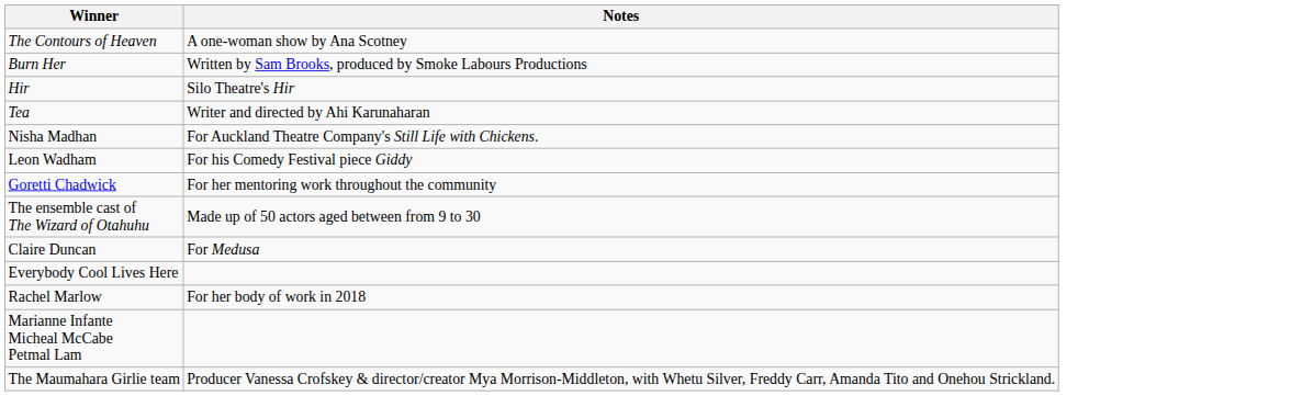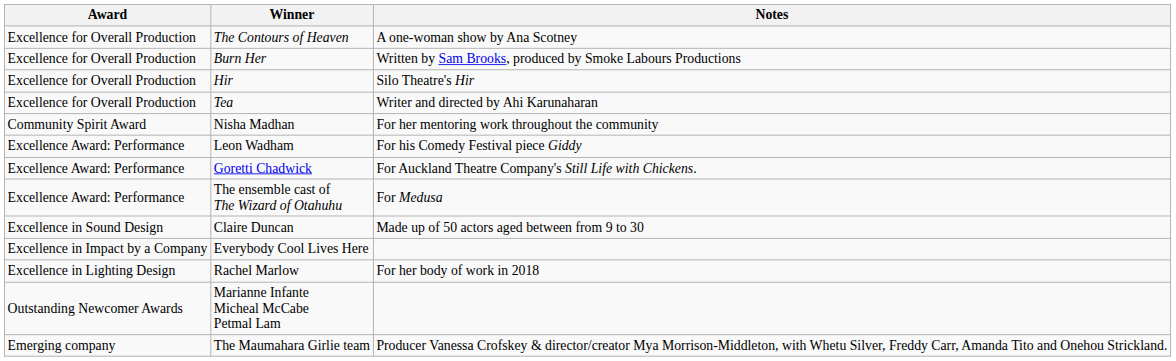 <table class="wikitable">
 <tr>
+<th>Award</th>
 <th>Winner</th>
 <th>Notes</th>
 </tr>
 <tr>
+<td>Excellence for Overall Production</td>
 <td><em>The Contours of Heaven</em></td>
 <td>A one-woman show by Ana Scotney</td>
 </tr>
 <tr>
+<td>Excellence for Overall Production</td>
 <td><em>Burn Her</em></td>
 <td>Written by <a href='#'>Sam Brooks</a>, produced by Smoke Labours Productions</td>
 </tr>
 <tr>
+<td>Excellence for Overall Production</td>
 <td><em>Hir</em></td>
 <td>Silo Theatre's <em>Hir</em></td>
 </tr>
 <tr>
+<td>Excellence for Overall Production</td>
 <td><em>Tea</em></td>
 <td>Writer and directed by Ahi Karunaharan</td>
 </tr>
 <tr>
+<td>Community Spirit Award</td>
 <td>Nisha Madhan</td>
-<td>For Auckland Theatre Company's <em>Still Life with Chickens</em>.</td>
+<td>For her mentoring work throughout the community</td>
 </tr>
 <tr>
+<td>Excellence Award: Performance</td>
 <td>Leon Wadham</td>
 <td>For his Comedy Festival piece <em>Giddy</em></td>
 </tr>
 <tr>
+<td>Excellence Award: Performance</td>
 <td><a href='#'>Goretti Chadwick</a></td>
-<td>For her mentoring work throughout the community</td>
+<td>For Auckland Theatre Company's <em>Still Life with Chickens</em>.</td>
 </tr>
 <tr>
+<td>Excellence Award: Performance</td>
 <td>The ensemble cast of<br><em>The Wizard of Otahuhu</em></td>
+<td>For <em>Medusa</em></td>
+</tr>
+<tr>
+<td>Excellence in Sound Design</td>
+<td>Claire Duncan</td>
 <td>Made up of 50 actors aged between from 9 to 30</td>
 </tr>
 <tr>
-<td>Claire Duncan</td>
-<td>For <em>Medusa</em></td>
-</tr>
-<tr>
+<td>Excellence in Impact by a Company</td>
 <td>Everybody Cool Lives Here</td>
 <td></td>
 </tr>
 <tr>
+<td>Excellence in Lighting Design</td>
 <td>Rachel Marlow</td>
 <td>For her body of work in 2018</td>
 </tr>
 <tr>
+<td>Outstanding Newcomer Awards</td>
 <td>Marianne Infante<br>Micheal McCabe<br>Petmal Lam</td>
 <td></td>
 </tr>
 <tr>
+<td>Emerging company</td>
 <td>The Maumahara Girlie team</td>
 <td>Producer Vanessa Crofskey & director/creator Mya Morrison-Middleton, with Whetu Silver, Freddy Carr, Amanda Tito and Onehou Strickland.</td>
 </tr>
 </table>
